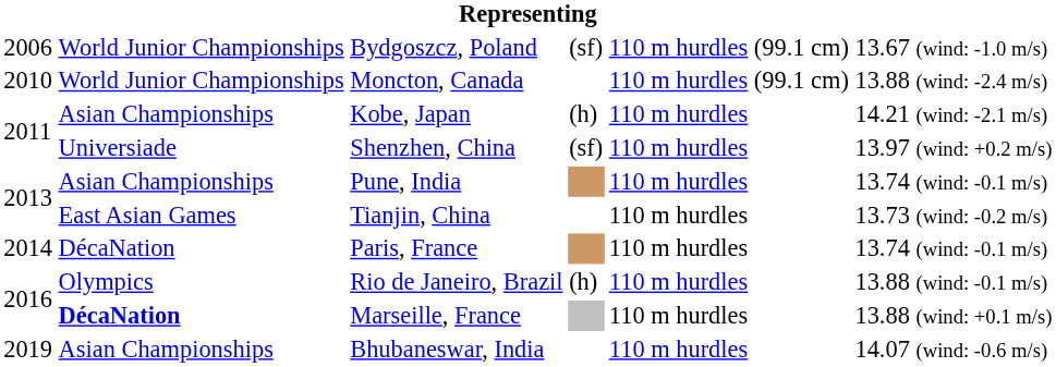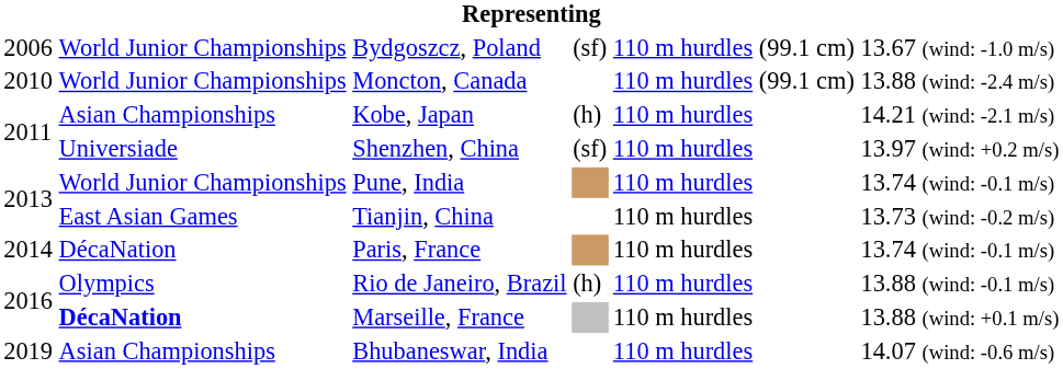 <table>
 <tr>
 <th colspan="6">Representing </th>
 </tr>
 <tr>
 <td>2006</td>
 <td><a href='#'>World Junior Championships</a></td>
 <td><a href='#'>Bydgoszcz</a>, <a href='#'>Poland</a></td>
 <td> (sf)</td>
 <td><a href='#'>110 m hurdles</a> (99.1 cm)</td>
 <td>13.67 <small>(wind: -1.0 m/s)</small> <strong></strong></td>
 </tr>
 <tr>
 <td>2010</td>
 <td><a href='#'>World Junior Championships</a></td>
 <td><a href='#'>Moncton</a>, <a href='#'>Canada</a></td>
 <td></td>
 <td><a href='#'>110 m hurdles</a> (99.1 cm)</td>
 <td>13.88 <small>(wind: -2.4 m/s)</small></td>
 </tr>
 <tr>
 <td rowspan=2>2011</td>
 <td><a href='#'>Asian Championships</a></td>
 <td><a href='#'>Kobe</a>, <a href='#'>Japan</a></td>
 <td> (h)</td>
 <td><a href='#'>110 m hurdles</a></td>
 <td>14.21 <small>(wind: -2.1 m/s)</small></td>
 </tr>
 <tr>
 <td><a href='#'>Universiade</a></td>
 <td><a href='#'>Shenzhen</a>, <a href='#'>China</a></td>
 <td> (sf)</td>
 <td><a href='#'>110 m hurdles</a></td>
 <td>13.97 <small>(wind: +0.2 m/s)</small></td>
 </tr>
 <tr>
 <td rowspan=2>2013</td>
-<td><a href='#'>Asian Championships</a></td>
+<td><a href='#'>World Junior Championships</a></td>
 <td><a href='#'>Pune</a>, <a href='#'>India</a></td>
 <td bgcolor="cc9966"></td>
 <td><a href='#'>110 m hurdles</a></td>
 <td>13.74 <small>(wind: -0.1 m/s)</small></td>
 </tr>
 <tr>
 <td><a href='#'>East Asian Games</a></td>
 <td><a href='#'>Tianjin</a>, <a href='#'>China</a></td>
 <td></td>
 <td>110 m hurdles</td>
 <td>13.73 <small>(wind: -0.2 m/s)</small></td>
 </tr>
 <tr>
 <td>2014</td>
 <td><a href='#'>DécaNation</a></td>
 <td><a href='#'>Paris</a>, <a href='#'>France</a></td>
 <td bgcolor="cc9966"></td>
 <td>110 m hurdles</td>
 <td>13.74 <small>(wind: -0.1 m/s)</small></td>
 </tr>
 <tr>
 <td rowspan=2>2016</td>
 <td><a href='#'>Olympics</a></td>
 <td><a href='#'>Rio de Janeiro</a>, <a href='#'>Brazil</a></td>
 <td> (h)</td>
 <td><a href='#'>110 m hurdles</a></td>
 <td>13.88 <small>(wind: -0.1 m/s)</small></td>
 </tr>
 <tr>
 <td><strong><a href='#'>DécaNation</a></strong></td>
 <td><a href='#'>Marseille</a>, <a href='#'>France</a></td>
 <td bgcolor="silver"></td>
 <td>110 m hurdles</td>
 <td>13.88 <small>(wind: +0.1 m/s)</small></td>
 </tr>
 <tr>
 <td>2019</td>
 <td><a href='#'>Asian Championships</a></td>
 <td><a href='#'>Bhubaneswar</a>, <a href='#'>India</a></td>
 <td></td>
 <td><a href='#'>110 m hurdles</a></td>
 <td>14.07 <small>(wind: -0.6 m/s)</small></td>
 </tr>
 <tr>
 </tr>
 </table>
